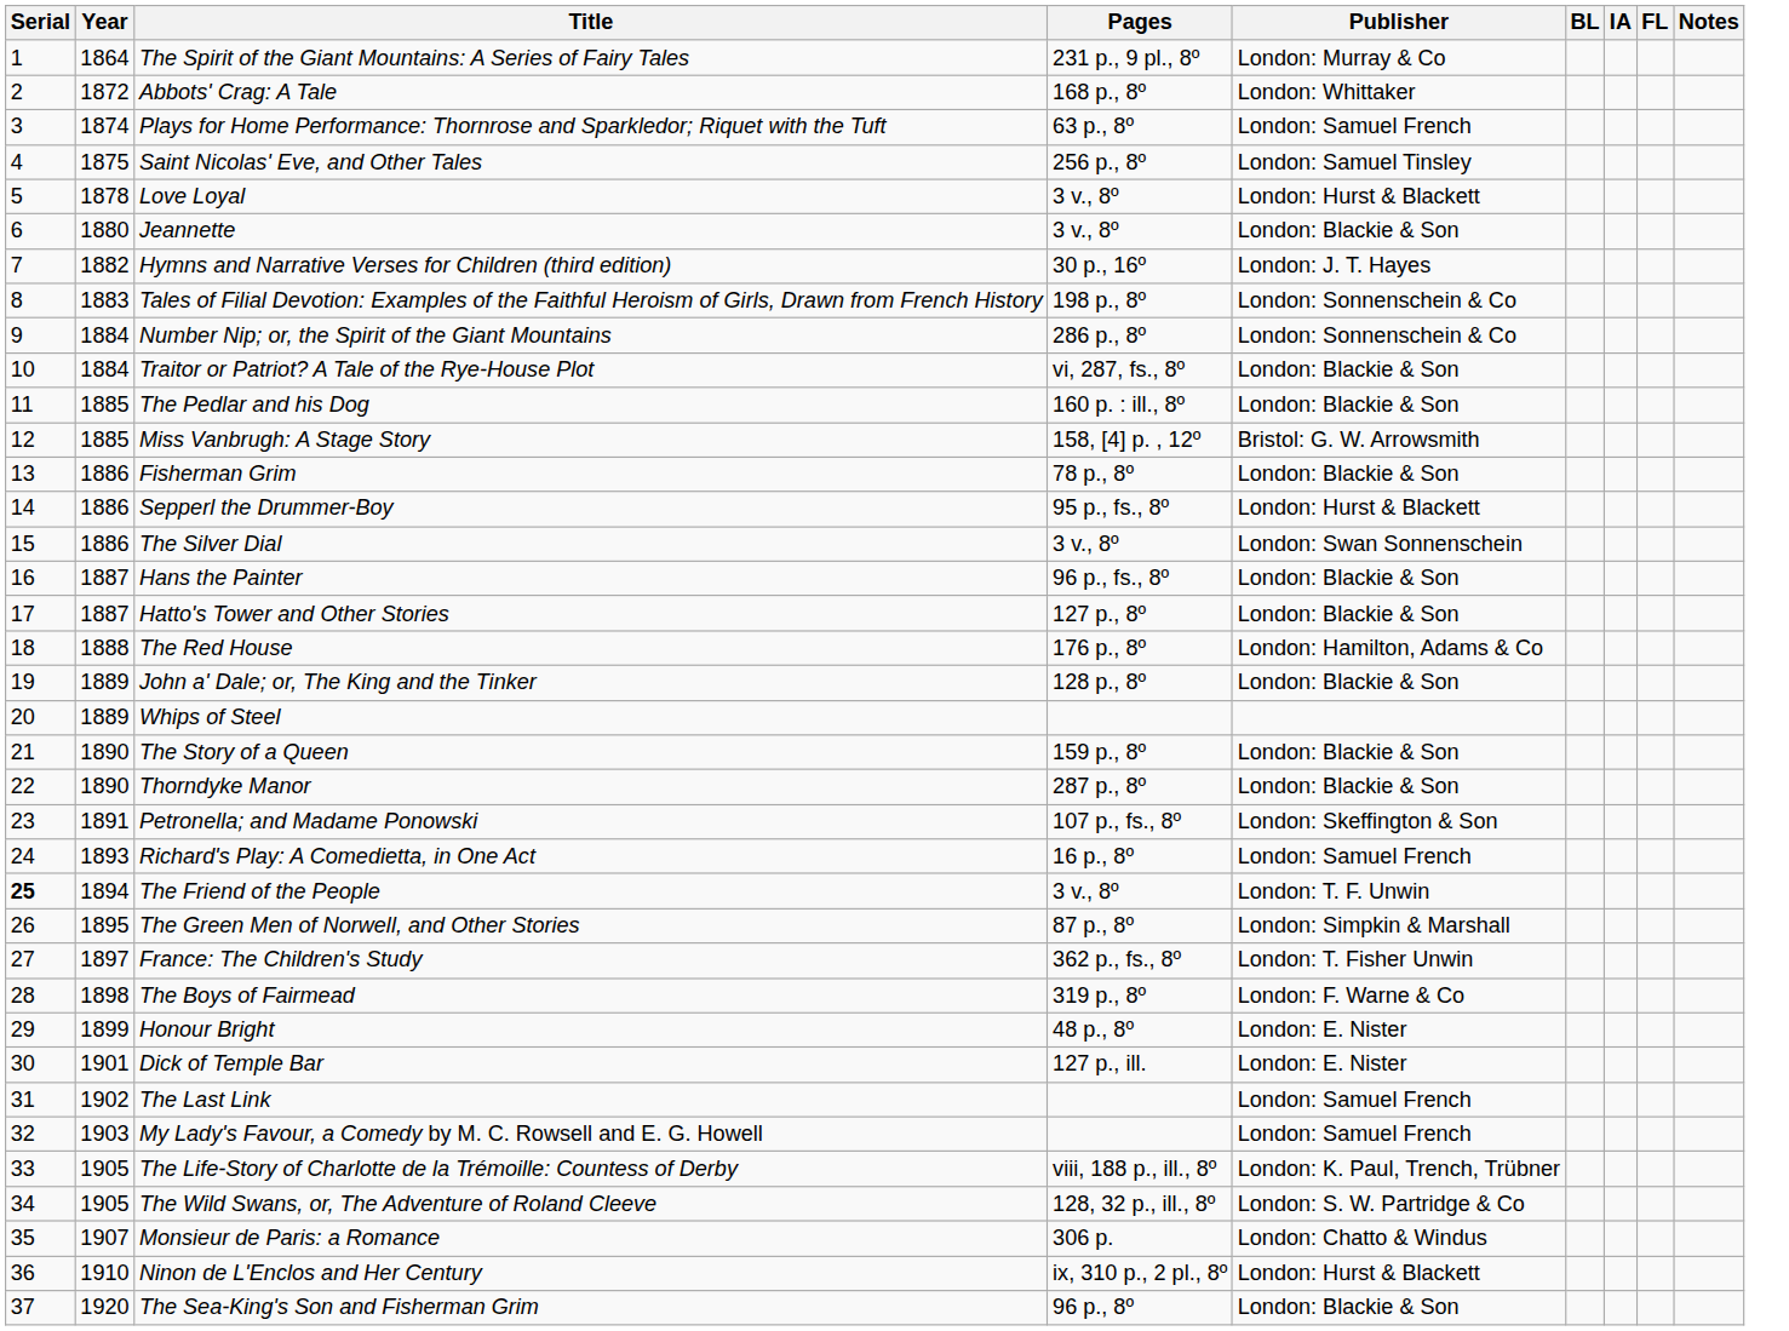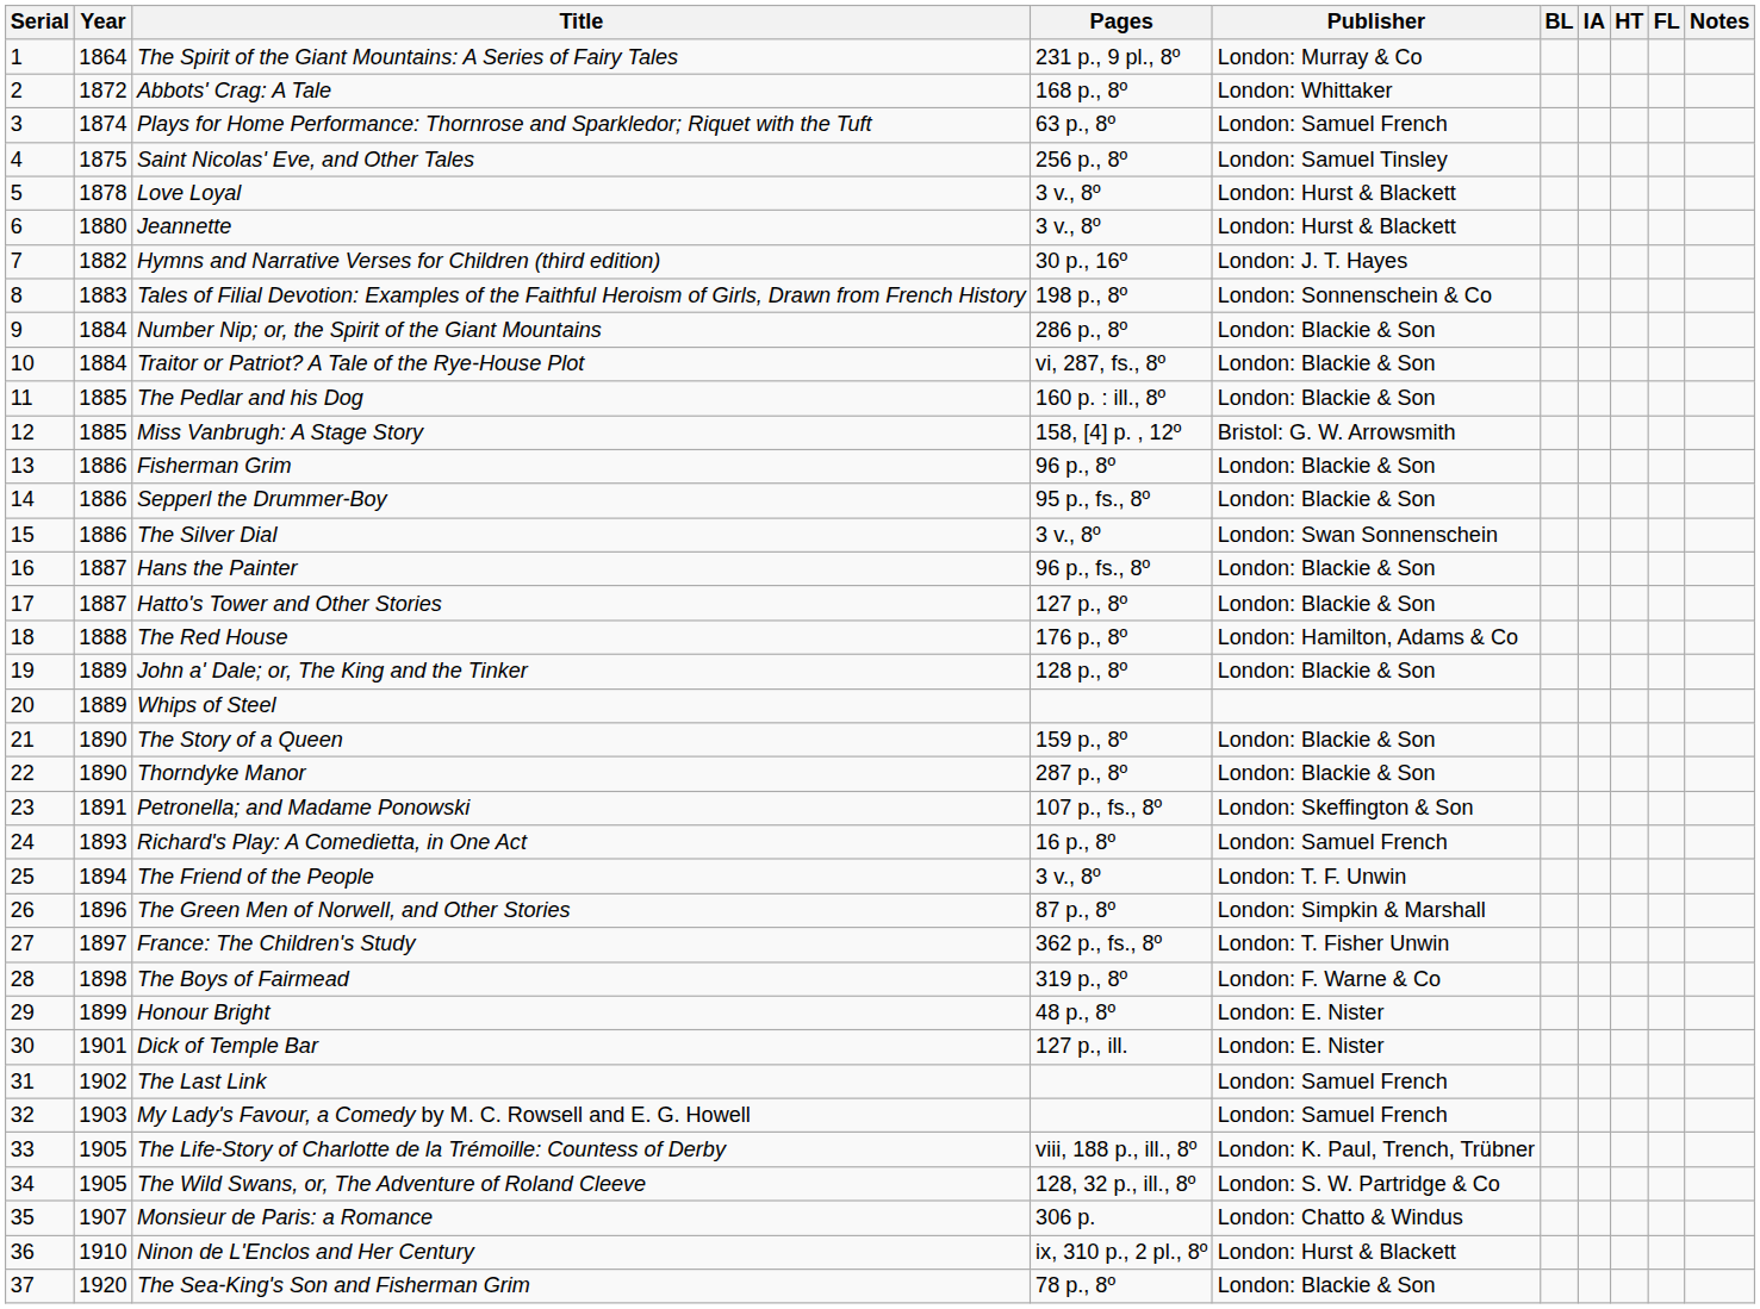 <table class="wikitable sortable">
 <tr>
 <th>Serial</th>
 <th>Year</th>
 <th>Title</th>
 <th>Pages</th>
 <th>Publisher</th>
 <th>BL</th>
 <th>IA</th>
+<th>HT</th>
 <th>FL</th>
 <th>Notes</th>
 </tr>
 <tr>
 <td>1</td>
 <td>1864</td>
 <td><em>The Spirit of the Giant Mountains: A Series of Fairy Tales</em></td>
 <td>231 p., 9 pl., 8º</td>
 <td>London: Murray & Co</td>
+<td></td>
 <td></td>
 <td></td>
 <td></td>
 <td></td>
 </tr>
 <tr>
 <td>2</td>
 <td>1872</td>
 <td><em>Abbots' Crag: A Tale</em></td>
 <td>168 p., 8º</td>
 <td>London: Whittaker</td>
 <td></td>
 <td></td>
 <td></td>
 <td></td>
+<td></td>
 </tr>
 <tr>
 <td>3</td>
 <td>1874</td>
 <td><em>Plays for Home Performance: Thornrose and Sparkledor; Riquet with the Tuft</em></td>
 <td>63 p., 8º</td>
 <td>London: Samuel French</td>
+<td></td>
 <td></td>
 <td></td>
 <td></td>
 <td></td>
 </tr>
 <tr>
 <td>4</td>
 <td>1875</td>
 <td><em>Saint Nicolas' Eve, and Other Tales</em></td>
 <td>256 p., 8º</td>
 <td>London: Samuel Tinsley</td>
 <td></td>
 <td></td>
 <td></td>
 <td></td>
+<td></td>
 </tr>
 <tr>
 <td>5</td>
 <td>1878</td>
 <td><em>Love Loyal</em></td>
 <td>3 v., 8º</td>
 <td>London: Hurst & Blackett</td>
 <td></td>
 <td></td>
 <td></td>
 <td></td>
+<td></td>
 </tr>
 <tr>
 <td>6</td>
 <td>1880</td>
 <td><em>Jeannette</em></td>
 <td>3 v., 8º</td>
-<td>London: Blackie & Son</td>
+<td>London: Hurst & Blackett</td>
+<td></td>
 <td></td>
 <td></td>
 <td></td>
 <td></td>
 </tr>
 <tr>
 <td>7</td>
 <td>1882</td>
 <td><em>Hymns and Narrative Verses for Children (third edition)</em></td>
 <td>30 p., 16º</td>
 <td>London: J. T. Hayes</td>
 <td></td>
 <td></td>
 <td></td>
 <td></td>
+<td></td>
 </tr>
 <tr>
 <td>8</td>
 <td>1883</td>
 <td><em>Tales of Filial Devotion: Examples of the Faithful Heroism of Girls, Drawn from French History</em></td>
 <td>198 p., 8º</td>
 <td>London: Sonnenschein & Co</td>
 <td></td>
 <td></td>
 <td></td>
 <td></td>
+<td></td>
 </tr>
 <tr>
 <td>9</td>
 <td>1884</td>
 <td><em>Number Nip; or, the Spirit of the Giant Mountains</em></td>
 <td>286 p., 8º</td>
-<td>London: Sonnenschein & Co</td>
+<td>London: Blackie & Son</td>
+<td></td>
 <td></td>
 <td></td>
 <td></td>
 <td></td>
 </tr>
 <tr>
 <td>10</td>
 <td>1884</td>
 <td><em>Traitor or Patriot? A Tale of the Rye-House Plot</em></td>
 <td>vi, 287, fs., 8º</td>
 <td>London: Blackie & Son</td>
 <td></td>
 <td></td>
 <td></td>
 <td></td>
+<td></td>
 </tr>
 <tr>
 <td>11</td>
 <td>1885</td>
 <td><em>The Pedlar and his Dog</em></td>
 <td>160 p. : ill., 8º</td>
 <td>London: Blackie & Son</td>
+<td></td>
 <td></td>
 <td></td>
 <td></td>
 <td></td>
 </tr>
 <tr>
 <td>12</td>
 <td>1885</td>
 <td><em>Miss Vanbrugh: A Stage Story</em></td>
 <td>158, [4] p. , 12º</td>
 <td>Bristol: G. W. Arrowsmith</td>
 <td></td>
 <td></td>
 <td></td>
 <td></td>
+<td></td>
 </tr>
 <tr>
 <td>13</td>
 <td>1886</td>
 <td><em>Fisherman Grim</em></td>
-<td>78 p., 8º</td>
+<td>96 p., 8º</td>
 <td>London: Blackie & Son</td>
+<td></td>
 <td></td>
 <td></td>
 <td></td>
 <td></td>
 </tr>
 <tr>
 <td>14</td>
 <td>1886</td>
 <td><em>Sepperl the Drummer-Boy</em></td>
 <td>95 p., fs., 8º</td>
-<td>London: Hurst & Blackett</td>
+<td>London: Blackie & Son</td>
+<td></td>
 <td></td>
 <td></td>
 <td></td>
 <td></td>
 </tr>
 <tr>
 <td>15</td>
 <td>1886</td>
 <td><em>The Silver Dial</em></td>
 <td>3 v., 8º</td>
 <td>London: Swan Sonnenschein</td>
 <td></td>
 <td></td>
 <td></td>
 <td></td>
+<td></td>
 </tr>
 <tr>
 <td>16</td>
 <td>1887</td>
 <td><em>Hans the Painter</em></td>
 <td>96 p., fs., 8º</td>
 <td>London: Blackie & Son</td>
+<td></td>
 <td></td>
 <td></td>
 <td></td>
 <td></td>
 </tr>
 <tr>
 <td>17</td>
 <td>1887</td>
 <td><em>Hatto's Tower and Other Stories</em></td>
 <td>127 p., 8º</td>
 <td>London: Blackie & Son</td>
 <td></td>
 <td></td>
 <td></td>
 <td></td>
+<td></td>
 </tr>
 <tr>
 <td>18</td>
 <td>1888</td>
 <td><em>The Red House</em></td>
 <td>176 p., 8º</td>
 <td>London: Hamilton, Adams & Co</td>
+<td></td>
 <td></td>
 <td></td>
 <td></td>
 <td></td>
 </tr>
 <tr>
 <td>19</td>
 <td>1889</td>
 <td><em>John a' Dale; or, The King and the Tinker</em></td>
 <td>128 p., 8º</td>
 <td>London: Blackie & Son</td>
 <td></td>
 <td></td>
 <td></td>
 <td></td>
+<td></td>
 </tr>
 <tr>
 <td>20</td>
 <td>1889</td>
 <td><em>Whips of Steel</em></td>
+<td></td>
 <td></td>
 <td></td>
 <td></td>
 <td></td>
 <td></td>
 <td></td>
 </tr>
 <tr>
 <td>21</td>
 <td>1890</td>
 <td><em>The Story of a Queen</em></td>
 <td>159 p., 8º</td>
 <td>London: Blackie & Son</td>
 <td></td>
 <td></td>
 <td></td>
 <td></td>
+<td></td>
 </tr>
 <tr>
 <td>22</td>
 <td>1890</td>
 <td><em>Thorndyke Manor</em></td>
 <td>287 p., 8º</td>
 <td>London: Blackie & Son</td>
+<td></td>
 <td></td>
 <td></td>
 <td></td>
 <td></td>
 </tr>
 <tr>
 <td>23</td>
 <td>1891</td>
 <td><em>Petronella; and Madame Ponowski</em></td>
 <td>107 p., fs., 8º</td>
 <td>London: Skeffington & Son</td>
 <td></td>
 <td></td>
 <td></td>
 <td></td>
+<td></td>
 </tr>
 <tr>
 <td>24</td>
 <td>1893</td>
 <td><em>Richard's Play: A Comedietta, in One Act</em></td>
 <td>16 p., 8º</td>
 <td>London: Samuel French</td>
 <td></td>
 <td></td>
 <td></td>
 <td></td>
+<td></td>
 </tr>
 <tr>
-<td><strong>25</strong></td>
+<td>25</td>
 <td>1894</td>
 <td><em>The Friend of the People</em></td>
 <td>3 v., 8º</td>
 <td>London: T. F. Unwin</td>
 <td></td>
 <td></td>
 <td></td>
 <td></td>
+<td></td>
 </tr>
 <tr>
 <td>26</td>
-<td>1895</td>
+<td>1896</td>
 <td><em>The Green Men of Norwell, and Other Stories</em></td>
 <td>87 p., 8º</td>
 <td>London: Simpkin & Marshall</td>
+<td></td>
 <td></td>
 <td></td>
 <td></td>
 <td></td>
 </tr>
 <tr>
 <td>27</td>
 <td>1897</td>
 <td><em>France: The Children's Study</em></td>
 <td>362 p., fs., 8º</td>
 <td>London: T. Fisher Unwin</td>
 <td></td>
 <td></td>
 <td></td>
 <td></td>
+<td></td>
 </tr>
 <tr>
 <td>28</td>
 <td>1898</td>
 <td><em>The Boys of Fairmead</em></td>
 <td>319 p., 8º</td>
 <td>London: F. Warne & Co</td>
+<td></td>
 <td></td>
 <td></td>
 <td></td>
 <td></td>
 </tr>
 <tr>
 <td>29</td>
 <td>1899</td>
 <td><em>Honour Bright</em></td>
 <td>48 p., 8º</td>
 <td>London: E. Nister</td>
 <td></td>
 <td></td>
 <td></td>
 <td></td>
+<td></td>
 </tr>
 <tr>
 <td>30</td>
 <td>1901</td>
 <td><em>Dick of Temple Bar</em></td>
 <td>127 p., ill.</td>
 <td>London: E. Nister</td>
+<td></td>
 <td></td>
 <td></td>
 <td></td>
 <td></td>
 </tr>
 <tr>
 <td>31</td>
 <td>1902</td>
 <td><em>The Last Link</em></td>
 <td></td>
 <td>London: Samuel French</td>
 <td></td>
 <td></td>
 <td></td>
 <td></td>
+<td></td>
 </tr>
 <tr>
 <td>32</td>
 <td>1903</td>
 <td><em>My Lady's Favour, a Comedy</em> by M. C. Rowsell and E. G. Howell</td>
 <td></td>
 <td>London: Samuel French</td>
+<td></td>
 <td></td>
 <td></td>
 <td></td>
 <td></td>
 </tr>
 <tr>
 <td>33</td>
 <td>1905</td>
 <td><em>The Life-Story of Charlotte de la Trémoille: Countess of Derby</em></td>
 <td>viii, 188 p., ill., 8º</td>
 <td>London: K. Paul, Trench, Trübner</td>
 <td></td>
 <td></td>
 <td></td>
 <td></td>
+<td></td>
 </tr>
 <tr>
 <td>34</td>
 <td>1905</td>
 <td><em>The Wild Swans, or, The Adventure of Roland Cleeve</em></td>
 <td>128, 32 p., ill., 8º</td>
 <td>London: S. W. Partridge & Co</td>
+<td></td>
 <td></td>
 <td></td>
 <td></td>
 <td></td>
 </tr>
 <tr>
 <td>35</td>
 <td>1907</td>
 <td><em>Monsieur de Paris: a Romance</em></td>
 <td>306 p.</td>
 <td>London: Chatto & Windus</td>
 <td></td>
 <td></td>
 <td></td>
 <td></td>
+<td></td>
 </tr>
 <tr>
 <td>36</td>
 <td>1910</td>
 <td><em>Ninon de L'Enclos and Her Century</em></td>
 <td>ix, 310 p., 2 pl., 8º</td>
 <td>London: Hurst & Blackett</td>
 <td></td>
 <td></td>
 <td></td>
 <td></td>
+<td></td>
 </tr>
 <tr>
 <td>37</td>
 <td>1920</td>
 <td><em>The Sea-King's Son and Fisherman Grim</em></td>
-<td>96 p., 8º</td>
+<td>78 p., 8º</td>
 <td>London: Blackie & Son</td>
+<td></td>
 <td></td>
 <td></td>
 <td></td>
 <td></td>
 </tr>
 </table>
